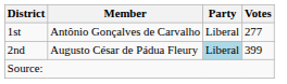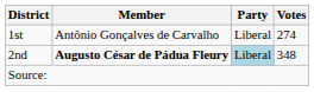 <table class="wikitable">
 <tr>
 <th>District</th>
 <th>Member</th>
 <th>Party</th>
 <th>Votes</th>
 </tr>
 <tr>
 <td>1st</td>
 <td>Antônio Gonçalves de Carvalho</td>
 <td>Liberal</td>
-<td>277</td>
+<td>274</td>
 </tr>
 <tr>
 <td>2nd</td>
-<td>Augusto César de Pádua Fleury</td>
+<td><strong>Augusto César de Pádua Fleury</strong></td>
 <td style="background: lightblue;">Liberal</td>
-<td>399</td>
+<td>348</td>
 </tr>
 <tr>
 <td colspan="4">Source: </td>
 </tr>
 </table>
